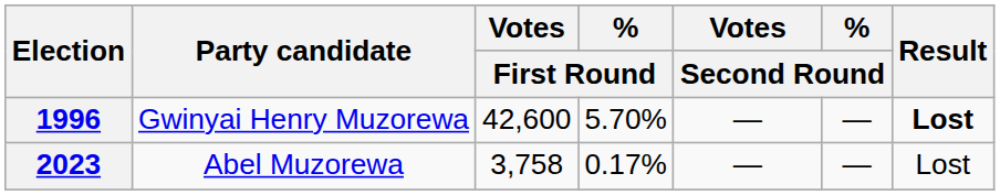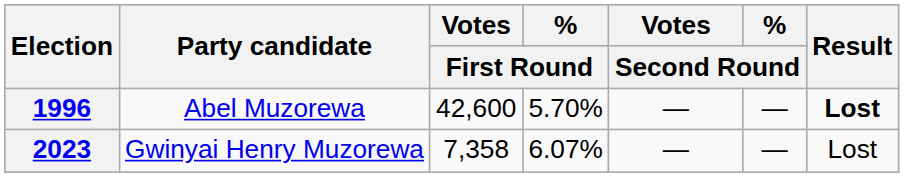 <table class=wikitable style=text-align:center>
 <tr>
 <th rowspan="2">Election</th>
 <th rowspan="2">Party candidate</th>
 <th>Votes</th>
 <th>%</th>
 <th>Votes</th>
 <th>%</th>
 <th rowspan="2">Result</th>
 </tr>
 <tr>
 <th colspan="2">First Round</th>
 <th colspan="2">Second Round</th>
 </tr>
 <tr>
 <th><a href='#'>1996</a></th>
-<td><a href='#'>Gwinyai Henry Muzorewa</a></td>
+<td><a href='#'>Abel Muzorewa</a></td>
 <td>42,600</td>
 <td>5.70%</td>
 <td>—</td>
 <td>—</td>
 <td><strong>Lost </strong></td>
 </tr>
 <tr>
 <th><a href='#'>2023</a></th>
-<td><a href='#'>Abel Muzorewa</a></td>
-<td>3,758</td>
-<td>0.17%</td>
+<td><a href='#'>Gwinyai Henry Muzorewa</a></td>
+<td>7,358</td>
+<td>6.07%</td>
 <td>—</td>
 <td>—</td>
 <td>Lost </td>
 </tr>
 </table>
